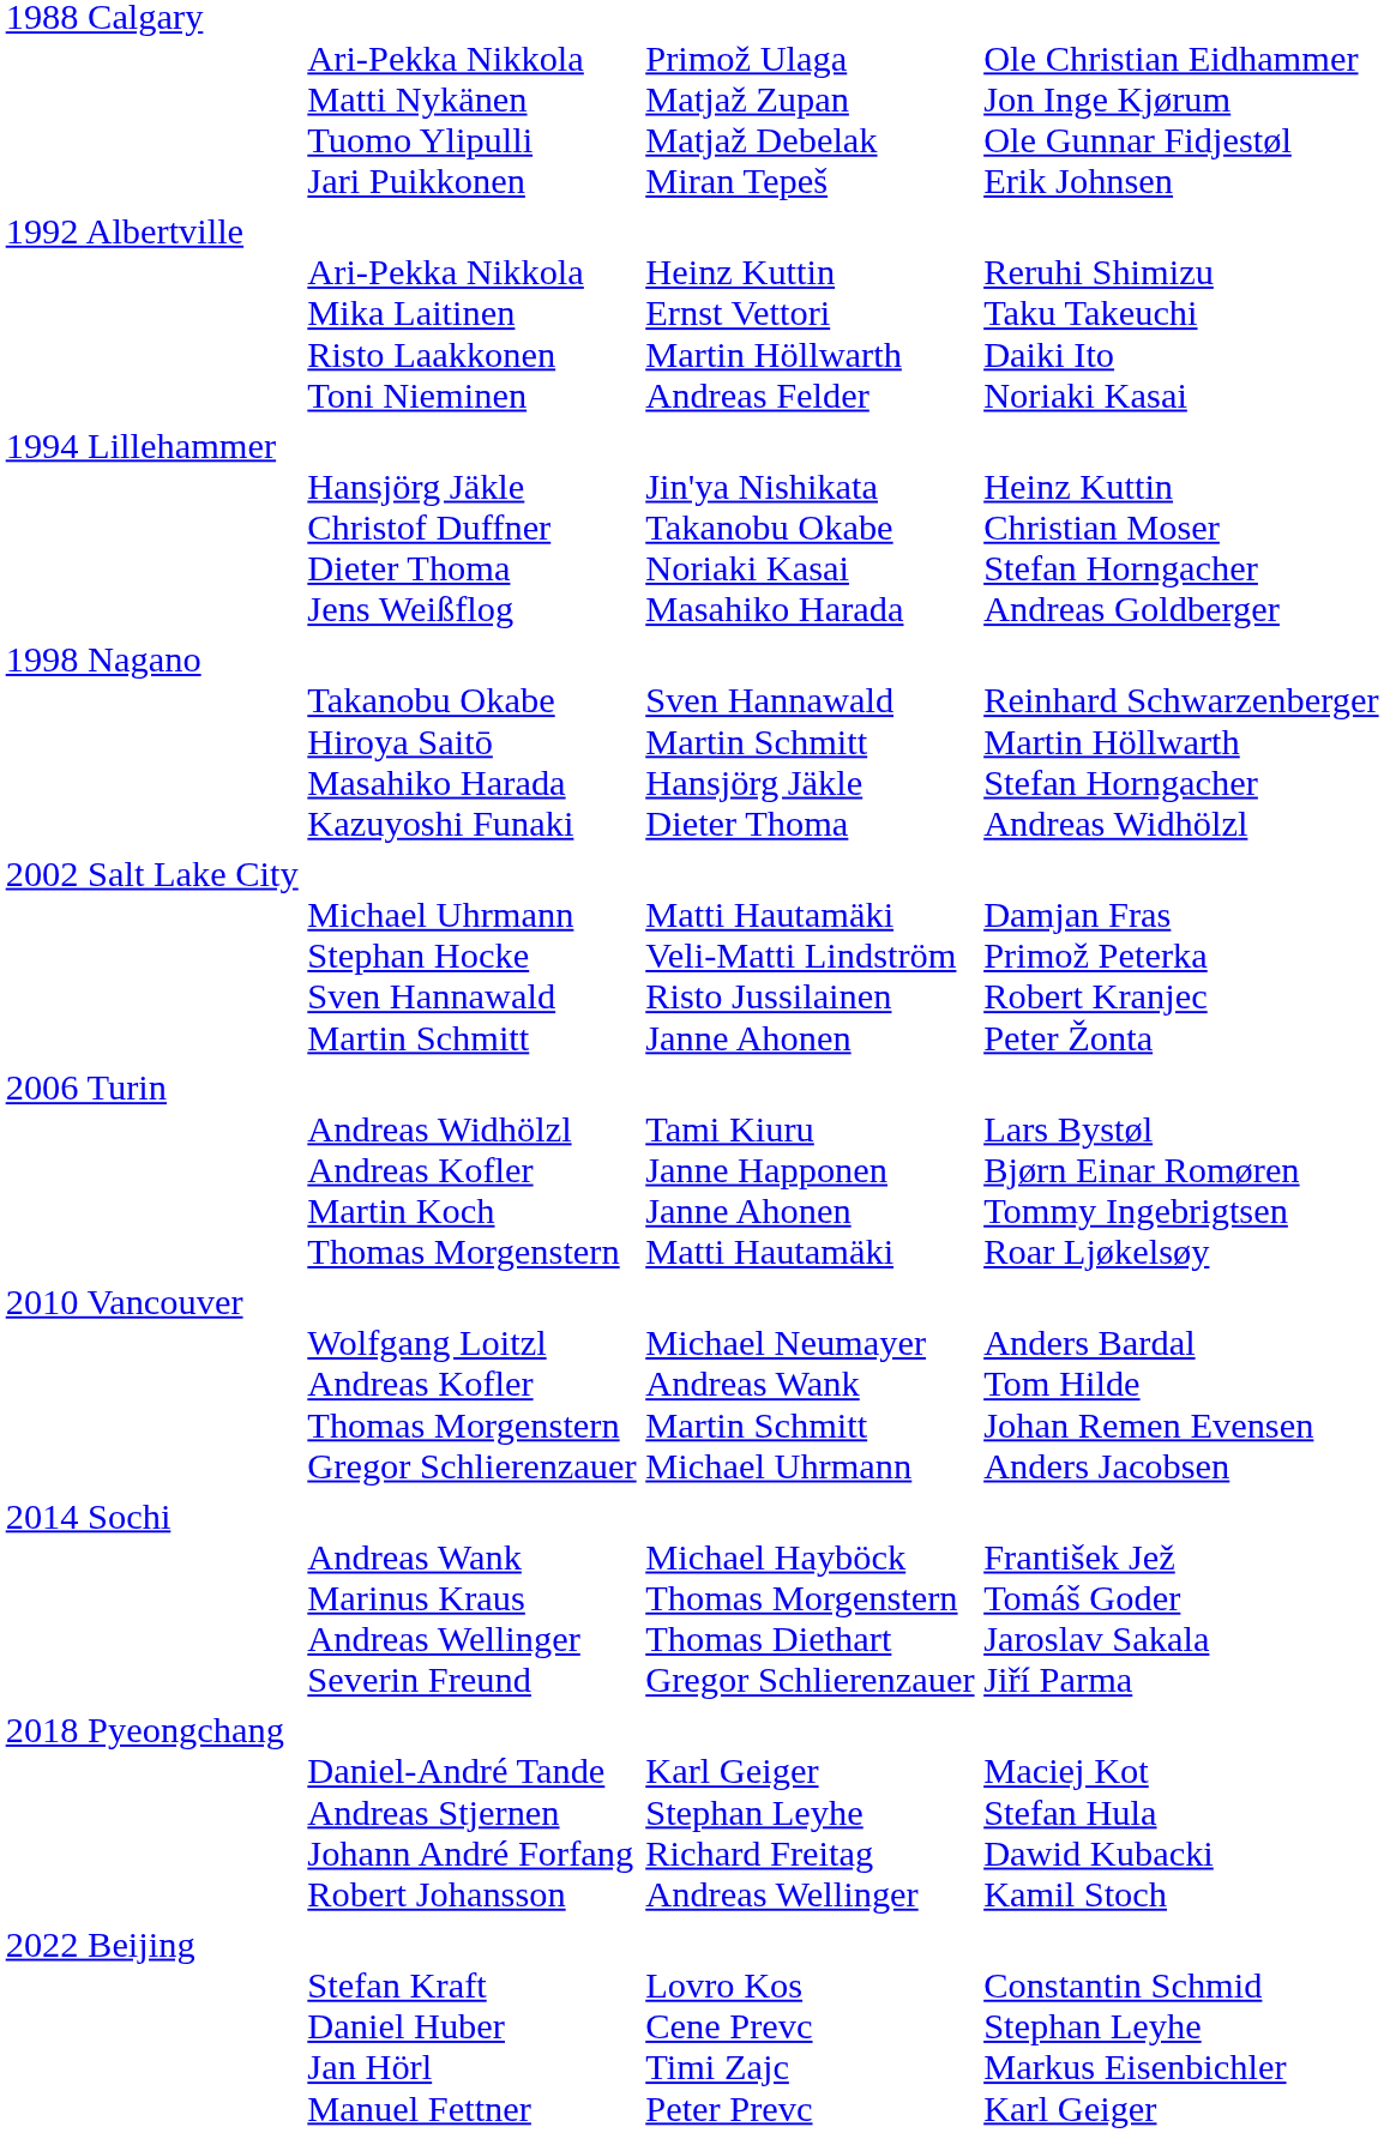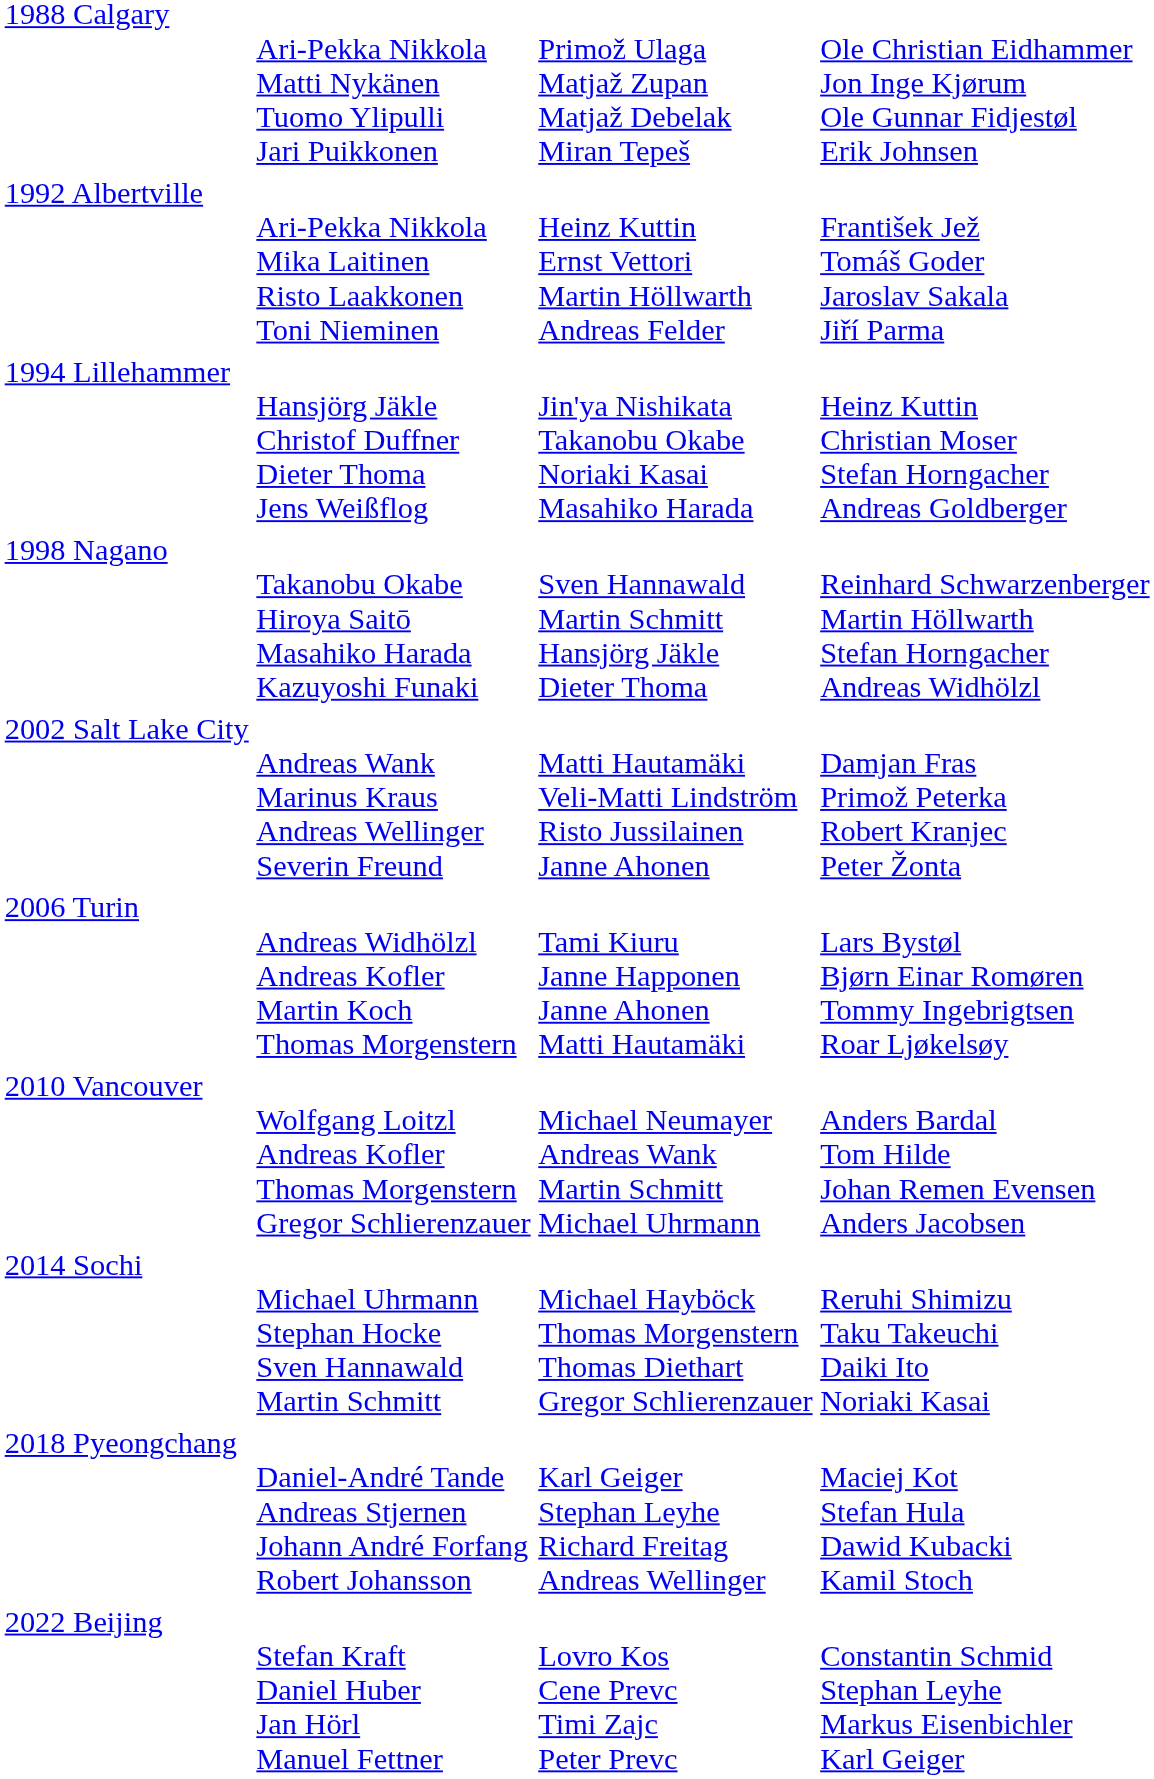 <table>
 <tr valign="top">
 <td><a href='#'>1988 Calgary</a><br></td>
 <td><br><a href='#'>Ari-Pekka Nikkola</a><br><a href='#'>Matti Nykänen</a><br><a href='#'>Tuomo Ylipulli</a><br><a href='#'>Jari Puikkonen</a></td>
 <td><br><a href='#'>Primož Ulaga</a><br><a href='#'>Matjaž Zupan</a><br><a href='#'>Matjaž Debelak</a><br><a href='#'>Miran Tepeš</a></td>
 <td><br><a href='#'>Ole Christian Eidhammer</a><br><a href='#'>Jon Inge Kjørum</a><br><a href='#'>Ole Gunnar Fidjestøl</a><br><a href='#'>Erik Johnsen</a></td>
 </tr>
 <tr valign="top">
 <td><a href='#'>1992 Albertville</a><br></td>
 <td><br><a href='#'>Ari-Pekka Nikkola</a><br><a href='#'>Mika Laitinen</a><br><a href='#'>Risto Laakkonen</a><br><a href='#'>Toni Nieminen</a></td>
 <td><br><a href='#'>Heinz Kuttin</a><br><a href='#'>Ernst Vettori</a><br><a href='#'>Martin Höllwarth</a><br><a href='#'>Andreas Felder</a></td>
-<td><br><a href='#'>Reruhi Shimizu</a><br><a href='#'>Taku Takeuchi</a><br><a href='#'>Daiki Ito</a><br><a href='#'>Noriaki Kasai</a></td>
+<td><br><a href='#'>František Jež</a><br><a href='#'>Tomáš Goder</a><br><a href='#'>Jaroslav Sakala</a><br><a href='#'>Jiří Parma</a></td>
 </tr>
 <tr valign="top">
 <td><a href='#'>1994 Lillehammer</a><br></td>
 <td><br><a href='#'>Hansjörg Jäkle</a><br><a href='#'>Christof Duffner</a><br><a href='#'>Dieter Thoma</a><br><a href='#'>Jens Weißflog</a></td>
 <td><br><a href='#'>Jin'ya Nishikata</a><br><a href='#'>Takanobu Okabe</a><br><a href='#'>Noriaki Kasai</a><br><a href='#'>Masahiko Harada</a></td>
 <td><br><a href='#'>Heinz Kuttin</a><br><a href='#'>Christian Moser</a><br><a href='#'>Stefan Horngacher</a><br><a href='#'>Andreas Goldberger</a></td>
 </tr>
 <tr valign="top">
 <td><a href='#'>1998 Nagano</a><br></td>
 <td><br><a href='#'>Takanobu Okabe</a><br><a href='#'>Hiroya Saitō</a><br><a href='#'>Masahiko Harada</a><br><a href='#'>Kazuyoshi Funaki</a></td>
 <td><br><a href='#'>Sven Hannawald</a><br><a href='#'>Martin Schmitt</a><br><a href='#'>Hansjörg Jäkle</a><br><a href='#'>Dieter Thoma</a></td>
 <td><br><a href='#'>Reinhard Schwarzenberger</a><br><a href='#'>Martin Höllwarth</a><br><a href='#'>Stefan Horngacher</a><br><a href='#'>Andreas Widhölzl</a></td>
 </tr>
 <tr valign="top">
 <td><a href='#'>2002 Salt Lake City</a><br></td>
-<td><br><a href='#'>Michael Uhrmann</a><br><a href='#'>Stephan Hocke</a><br><a href='#'>Sven Hannawald</a><br><a href='#'>Martin Schmitt</a></td>
+<td><br><a href='#'>Andreas Wank</a><br><a href='#'>Marinus Kraus</a><br><a href='#'>Andreas Wellinger</a><br><a href='#'>Severin Freund</a></td>
 <td><br><a href='#'>Matti Hautamäki</a><br><a href='#'>Veli-Matti Lindström</a><br><a href='#'>Risto Jussilainen</a><br><a href='#'>Janne Ahonen</a></td>
 <td><br><a href='#'>Damjan Fras</a><br><a href='#'>Primož Peterka</a><br><a href='#'>Robert Kranjec</a><br><a href='#'>Peter Žonta</a></td>
 </tr>
 <tr valign="top">
 <td><a href='#'>2006 Turin</a><br></td>
 <td><br><a href='#'>Andreas Widhölzl</a><br><a href='#'>Andreas Kofler</a><br><a href='#'>Martin Koch</a><br><a href='#'>Thomas Morgenstern</a></td>
 <td><br><a href='#'>Tami Kiuru</a><br><a href='#'>Janne Happonen</a><br><a href='#'>Janne Ahonen</a><br><a href='#'>Matti Hautamäki</a></td>
 <td><br><a href='#'>Lars Bystøl</a><br><a href='#'>Bjørn Einar Romøren</a><br><a href='#'>Tommy Ingebrigtsen</a><br><a href='#'>Roar Ljøkelsøy</a></td>
 </tr>
 <tr valign="top">
 <td><a href='#'>2010 Vancouver</a><br></td>
 <td><br><a href='#'>Wolfgang Loitzl</a><br><a href='#'>Andreas Kofler</a><br><a href='#'>Thomas Morgenstern</a><br><a href='#'>Gregor Schlierenzauer</a></td>
 <td><br><a href='#'>Michael Neumayer</a><br><a href='#'>Andreas Wank</a><br><a href='#'>Martin Schmitt</a><br><a href='#'>Michael Uhrmann</a></td>
 <td><br><a href='#'>Anders Bardal</a><br><a href='#'>Tom Hilde</a><br><a href='#'>Johan Remen Evensen</a><br><a href='#'>Anders Jacobsen</a></td>
 </tr>
 <tr valign="top">
 <td><a href='#'>2014 Sochi</a><br></td>
-<td><br><a href='#'>Andreas Wank</a><br><a href='#'>Marinus Kraus</a><br><a href='#'>Andreas Wellinger</a><br><a href='#'>Severin Freund</a></td>
+<td><br><a href='#'>Michael Uhrmann</a><br><a href='#'>Stephan Hocke</a><br><a href='#'>Sven Hannawald</a><br><a href='#'>Martin Schmitt</a></td>
 <td><br><a href='#'>Michael Hayböck</a><br><a href='#'>Thomas Morgenstern</a><br><a href='#'>Thomas Diethart</a><br><a href='#'>Gregor Schlierenzauer</a></td>
-<td><br><a href='#'>František Jež</a><br><a href='#'>Tomáš Goder</a><br><a href='#'>Jaroslav Sakala</a><br><a href='#'>Jiří Parma</a></td>
+<td><br><a href='#'>Reruhi Shimizu</a><br><a href='#'>Taku Takeuchi</a><br><a href='#'>Daiki Ito</a><br><a href='#'>Noriaki Kasai</a></td>
 </tr>
 <tr valign="top">
 <td><a href='#'>2018 Pyeongchang</a><br></td>
 <td><br><a href='#'>Daniel-André Tande</a><br><a href='#'>Andreas Stjernen</a><br><a href='#'>Johann André Forfang</a><br><a href='#'>Robert Johansson</a></td>
 <td><br><a href='#'>Karl Geiger</a><br><a href='#'>Stephan Leyhe</a><br><a href='#'>Richard Freitag</a><br><a href='#'>Andreas Wellinger</a></td>
 <td><br><a href='#'>Maciej Kot</a><br><a href='#'>Stefan Hula</a><br><a href='#'>Dawid Kubacki</a><br><a href='#'>Kamil Stoch</a></td>
 </tr>
 <tr valign="top">
 <td><a href='#'>2022 Beijing</a> <br></td>
 <td><br><a href='#'>Stefan Kraft</a><br><a href='#'>Daniel Huber</a><br><a href='#'>Jan Hörl</a><br><a href='#'>Manuel Fettner</a></td>
 <td><br><a href='#'>Lovro Kos</a><br><a href='#'>Cene Prevc</a><br><a href='#'>Timi Zajc</a><br><a href='#'>Peter Prevc</a></td>
 <td><br><a href='#'>Constantin Schmid</a><br><a href='#'>Stephan Leyhe</a><br><a href='#'>Markus Eisenbichler</a><br><a href='#'>Karl Geiger</a></td>
 </tr>
 <tr>
 </tr>
 </table>
